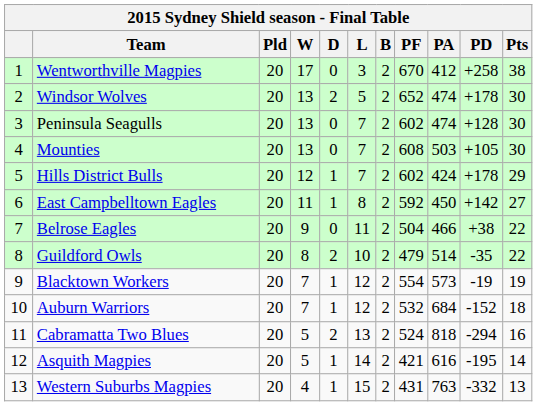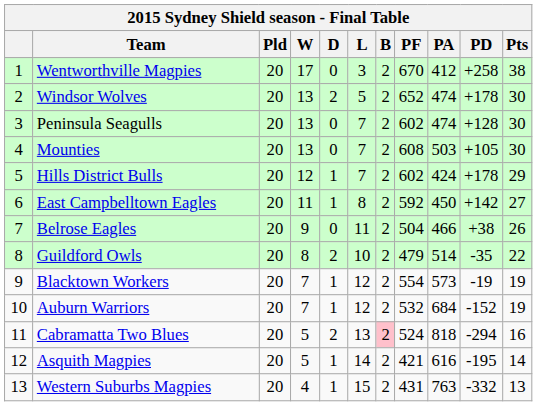 <table class="wikitable" style="text-align:center;">
 <tr>
 <th colspan="11">2015 Sydney Shield season - Final Table</th>
 </tr>
 <tr>
 <th width="20" abbr="Position"></th>
 <th width="210">Team</th>
 <th width="20" abbr="Played">Pld</th>
 <th width="20" abbr="Won">W</th>
 <th width="20" abbr="Drawn">D</th>
 <th width="20" abbr="Lost">L</th>
 <th abbr="Byes" withd="20">B</th>
 <th width="20" abbr="Points For">PF</th>
 <th width="20" abbr="Points Against">PA</th>
 <th width="30" abbr="Points Difference">PD</th>
 <th width="20" abbr="Points">Pts</th>
 </tr>
 <tr style="background: #ccffcc;">
 <td>1</td>
 <td style="text-align:left;"> <a href='#'>Wentworthville Magpies</a></td>
 <td>20</td>
 <td>17</td>
 <td>0</td>
 <td>3</td>
 <td>2</td>
 <td>670</td>
 <td>412</td>
 <td>+258</td>
 <td>38</td>
 </tr>
 <tr style="background: #ccffcc;">
 <td>2</td>
 <td style="text-align:left;"> <a href='#'>Windsor Wolves</a></td>
 <td>20</td>
 <td>13</td>
 <td>2</td>
 <td>5</td>
 <td>2</td>
 <td>652</td>
 <td>474</td>
 <td>+178</td>
 <td>30</td>
 </tr>
 <tr style="background: #ccffcc;">
 <td>3</td>
 <td style="text-align:left;"> Peninsula Seagulls</td>
 <td>20</td>
 <td>13</td>
 <td>0</td>
 <td>7</td>
 <td>2</td>
 <td>602</td>
 <td>474</td>
 <td>+128</td>
 <td>30</td>
 </tr>
 <tr style="background: #ccffcc;">
 <td>4</td>
 <td style="text-align:left;"> <a href='#'>Mounties</a></td>
 <td>20</td>
 <td>13</td>
 <td>0</td>
 <td>7</td>
 <td>2</td>
 <td>608</td>
 <td>503</td>
 <td>+105</td>
 <td>30</td>
 </tr>
 <tr style="background: #ccffcc;">
 <td>5</td>
 <td style="text-align:left;"> <a href='#'>Hills District Bulls</a></td>
 <td>20</td>
 <td>12</td>
 <td>1</td>
 <td>7</td>
 <td>2</td>
 <td>602</td>
 <td>424</td>
 <td>+178</td>
 <td>29</td>
 </tr>
 <tr style="background: #ccffcc;">
 <td>6</td>
 <td style="text-align:left;"> <a href='#'>East Campbelltown Eagles</a></td>
 <td>20</td>
 <td>11</td>
 <td>1</td>
 <td>8</td>
 <td>2</td>
 <td>592</td>
 <td>450</td>
 <td>+142</td>
 <td>27</td>
 </tr>
 <tr style="background: #ccffcc;">
 <td>7</td>
 <td style="text-align:left;"> <a href='#'>Belrose Eagles</a></td>
 <td>20</td>
 <td>9</td>
 <td>0</td>
 <td>11</td>
 <td>2</td>
 <td>504</td>
 <td>466</td>
 <td>+38</td>
-<td>22</td>
+<td>26</td>
 </tr>
 <tr style="background: #ccffcc;">
 <td>8</td>
 <td style="text-align:left;"> <a href='#'>Guildford Owls</a></td>
 <td>20</td>
 <td>8</td>
 <td>2</td>
 <td>10</td>
 <td>2</td>
 <td>479</td>
 <td>514</td>
 <td>-35</td>
 <td>22</td>
 </tr>
 <tr>
 <td>9</td>
 <td style="text-align:left;"> <a href='#'>Blacktown Workers</a></td>
 <td>20</td>
 <td>7</td>
 <td>1</td>
 <td>12</td>
 <td>2</td>
 <td>554</td>
 <td>573</td>
 <td>-19</td>
 <td>19</td>
 </tr>
 <tr>
 <td>10</td>
 <td style="text-align:left;"> <a href='#'>Auburn Warriors</a></td>
 <td>20</td>
 <td>7</td>
 <td>1</td>
 <td>12</td>
 <td>2</td>
 <td>532</td>
 <td>684</td>
 <td>-152</td>
-<td>18</td>
+<td>19</td>
 </tr>
 <tr>
 <td>11</td>
 <td style="text-align:left;"> <a href='#'>Cabramatta Two Blues</a></td>
 <td>20</td>
 <td>5</td>
 <td>2</td>
 <td>13</td>
-<td>2</td>
+<td style="background: pink;">2</td>
 <td>524</td>
 <td>818</td>
 <td>-294</td>
 <td>16</td>
 </tr>
 <tr>
 <td>12</td>
 <td style="text-align:left;"> <a href='#'>Asquith Magpies</a></td>
 <td>20</td>
 <td>5</td>
 <td>1</td>
 <td>14</td>
 <td>2</td>
 <td>421</td>
 <td>616</td>
 <td>-195</td>
 <td>14</td>
 </tr>
 <tr>
 <td>13</td>
 <td style="text-align:left;"> <a href='#'>Western Suburbs Magpies</a></td>
 <td>20</td>
 <td>4</td>
 <td>1</td>
 <td>15</td>
 <td>2</td>
 <td>431</td>
 <td>763</td>
 <td>-332</td>
 <td>13</td>
 </tr>
 </table>
